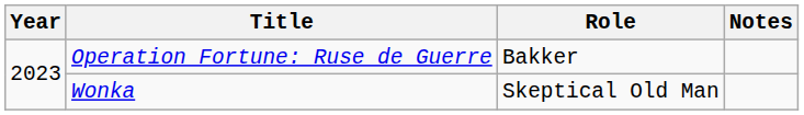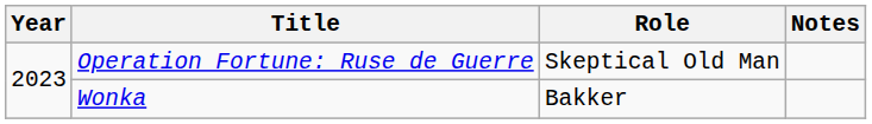 <table class="wikitable">
 <tr>
 <th scope="col">Year</th>
 <th scope="col">Title</th>
 <th scope="col">Role</th>
 <th scope="col">Notes</th>
 </tr>
 <tr>
 <td rowspan=2>2023</td>
 <td><em><a href='#'>Operation Fortune: Ruse de Guerre</a></em></td>
-<td>Bakker</td>
+<td>Skeptical Old Man</td>
 <td></td>
 </tr>
 <tr>
 <td><em><a href='#'>Wonka</a></em></td>
-<td>Skeptical Old Man</td>
+<td>Bakker</td>
 <td></td>
 </tr>
 </table>
